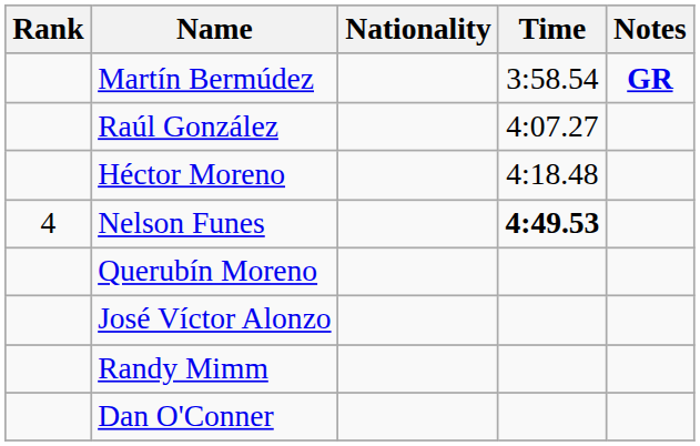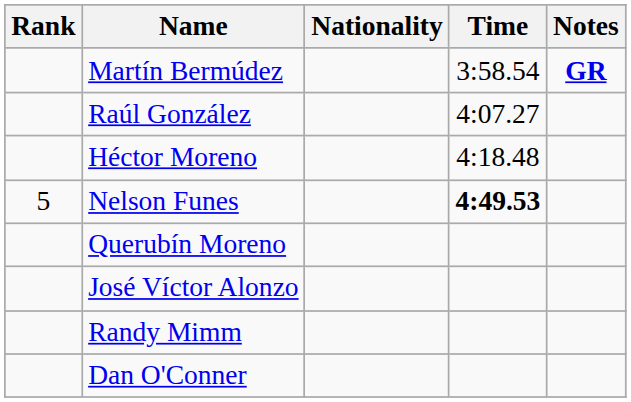 <table class="wikitable sortable" style="text-align:center">
 <tr>
 <th>Rank</th>
 <th>Name</th>
 <th>Nationality</th>
 <th>Time</th>
 <th>Notes</th>
 </tr>
 <tr>
 <td></td>
 <td align=left><a href='#'>Martín Bermúdez</a></td>
 <td align=left></td>
 <td>3:58.54</td>
 <td><strong><a href='#'>GR</a></strong></td>
 </tr>
 <tr>
 <td></td>
 <td align=left><a href='#'>Raúl González</a></td>
 <td align=left></td>
 <td>4:07.27</td>
 <td></td>
 </tr>
 <tr>
 <td></td>
 <td align=left><a href='#'>Héctor Moreno</a></td>
 <td align=left></td>
 <td>4:18.48</td>
 <td></td>
 </tr>
 <tr>
-<td>4</td>
+<td>5</td>
 <td align=left><a href='#'>Nelson Funes</a></td>
 <td align=left></td>
 <td><strong>4:49.53</strong></td>
 <td></td>
 </tr>
 <tr>
 <td></td>
 <td align=left><a href='#'>Querubín Moreno</a></td>
 <td align=left></td>
 <td></td>
 <td></td>
 </tr>
 <tr>
 <td></td>
 <td align=left><a href='#'>José Víctor Alonzo</a></td>
 <td align=left></td>
 <td></td>
 <td></td>
 </tr>
 <tr>
 <td></td>
 <td align=left><a href='#'>Randy Mimm</a></td>
 <td align=left></td>
 <td></td>
 <td></td>
 </tr>
 <tr>
 <td></td>
 <td align=left><a href='#'>Dan O'Conner</a></td>
 <td align=left></td>
 <td></td>
 <td></td>
 </tr>
 </table>
